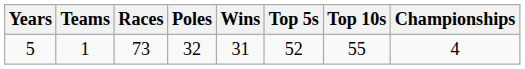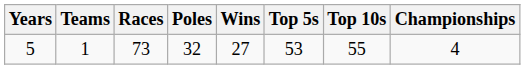 <table class="wikitable" style="text-align:center; font-size:95%">
 <tr>
 <th>Years</th>
 <th>Teams</th>
 <th>Races</th>
 <th>Poles</th>
 <th>Wins</th>
 <th>Top 5s</th>
 <th>Top 10s</th>
 <th>Championships</th>
 </tr>
 <tr>
 <td>5</td>
 <td>1</td>
 <td>73</td>
 <td>32</td>
-<td>31</td>
-<td>52</td>
+<td>27</td>
+<td>53</td>
 <td>55</td>
 <td>4</td>
 </tr>
 </table>
